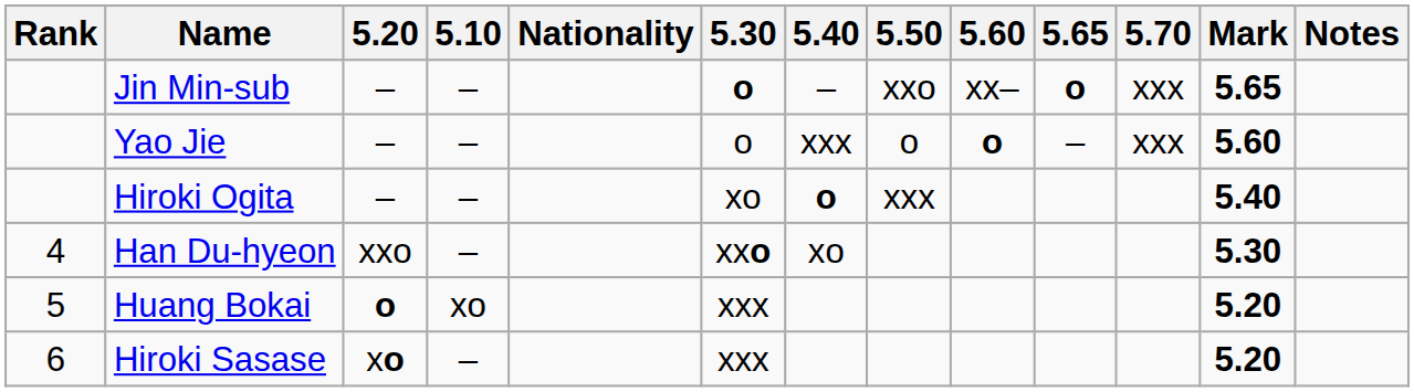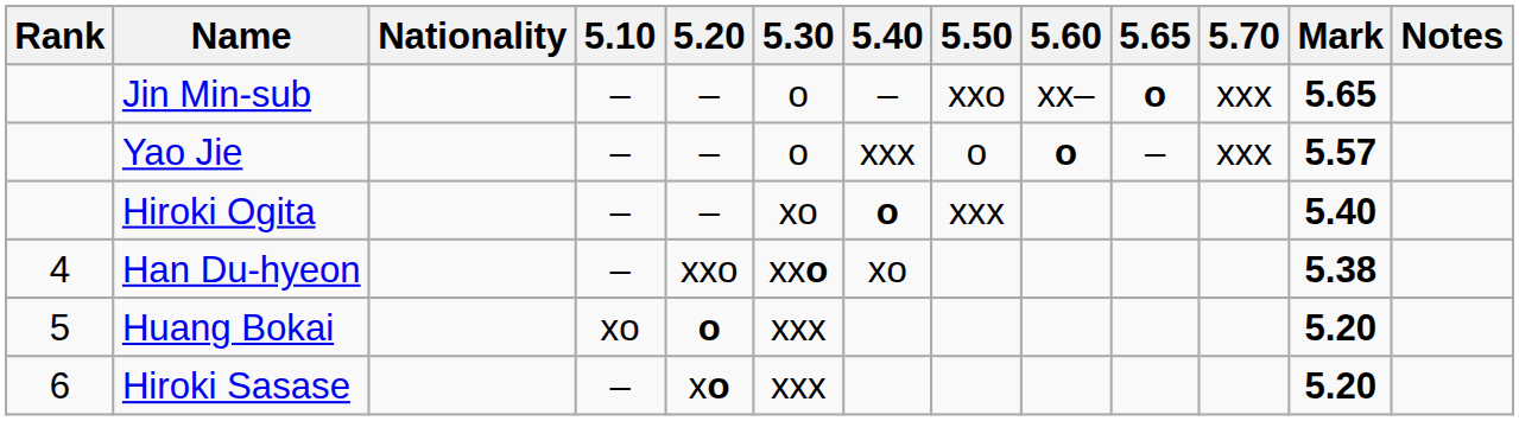 <table class="wikitable sortable" style="text-align:center;font-size:95%">
 <tr>
 <th>Rank</th>
 <th>Name</th>
+<th>Nationality</th>
+<th>5.10</th>
 <th>5.20</th>
-<th>5.10</th>
-<th>Nationality</th>
 <th>5.30</th>
 <th>5.40</th>
 <th>5.50</th>
 <th>5.60</th>
 <th>5.65</th>
 <th>5.70</th>
 <th>Mark</th>
 <th>Notes</th>
 </tr>
 <tr>
 <td></td>
 <td align=left><a href='#'>Jin Min-sub</a></td>
+<td align=left></td>
 <td>–</td>
 <td>–</td>
-<td align=left></td>
-<td><strong>o</strong></td>
+<td>o</td>
 <td>–</td>
 <td>xxo</td>
 <td>xx–</td>
 <td><strong>o</strong></td>
 <td>xxx</td>
 <td><strong>5.65</strong></td>
 <td></td>
 </tr>
 <tr>
 <td></td>
 <td align=left><a href='#'>Yao Jie</a></td>
+<td align=left></td>
 <td>–</td>
 <td>–</td>
-<td align=left></td>
 <td>o</td>
 <td>xxx</td>
 <td>o</td>
 <td><strong>o</strong></td>
 <td>–</td>
 <td>xxx</td>
-<td><strong>5.60</strong></td>
+<td><strong>5.57</strong></td>
 <td></td>
 </tr>
 <tr>
 <td></td>
 <td align=left><a href='#'>Hiroki Ogita</a></td>
+<td align=left></td>
 <td>–</td>
 <td>–</td>
-<td align=left></td>
 <td>xo</td>
 <td><strong>o</strong></td>
 <td>xxx</td>
 <td></td>
 <td></td>
 <td></td>
 <td><strong>5.40</strong></td>
 <td></td>
 </tr>
 <tr>
 <td>4</td>
 <td align=left><a href='#'>Han Du-hyeon</a></td>
+<td align=left></td>
+<td>–</td>
 <td>xxo</td>
-<td>–</td>
-<td align=left></td>
 <td>xx<strong>o</strong></td>
 <td>xo</td>
 <td></td>
 <td></td>
 <td></td>
 <td></td>
-<td><strong>5.30</strong></td>
+<td><strong>5.38</strong></td>
 <td></td>
 </tr>
 <tr>
 <td>5</td>
 <td align=left><a href='#'>Huang Bokai</a></td>
+<td align=left></td>
+<td>xo</td>
 <td><strong>o</strong></td>
-<td>xo</td>
-<td align=left></td>
 <td>xxx</td>
 <td></td>
 <td></td>
 <td></td>
 <td></td>
 <td></td>
 <td><strong>5.20</strong></td>
 <td></td>
 </tr>
 <tr>
 <td>6</td>
 <td align=left><a href='#'>Hiroki Sasase</a></td>
+<td align=left></td>
+<td>–</td>
 <td>x<strong>o</strong></td>
-<td>–</td>
-<td align=left></td>
 <td>xxx</td>
 <td></td>
 <td></td>
 <td></td>
 <td></td>
 <td></td>
 <td><strong>5.20</strong></td>
 <td></td>
 </tr>
 </table>
